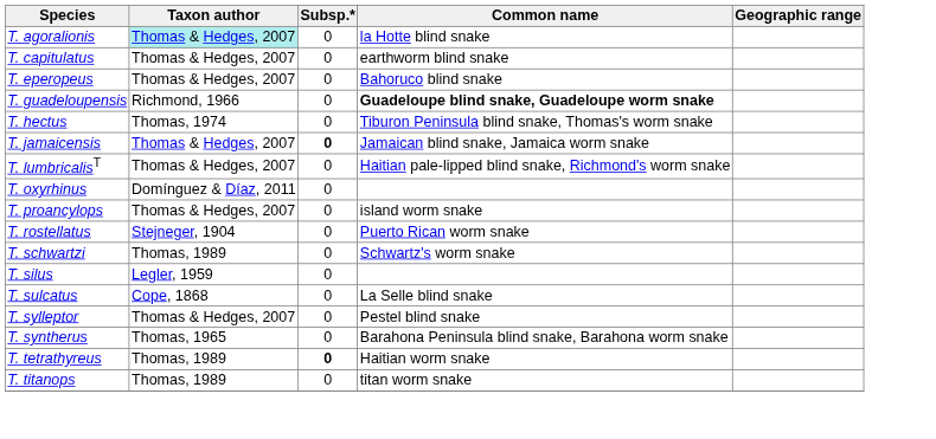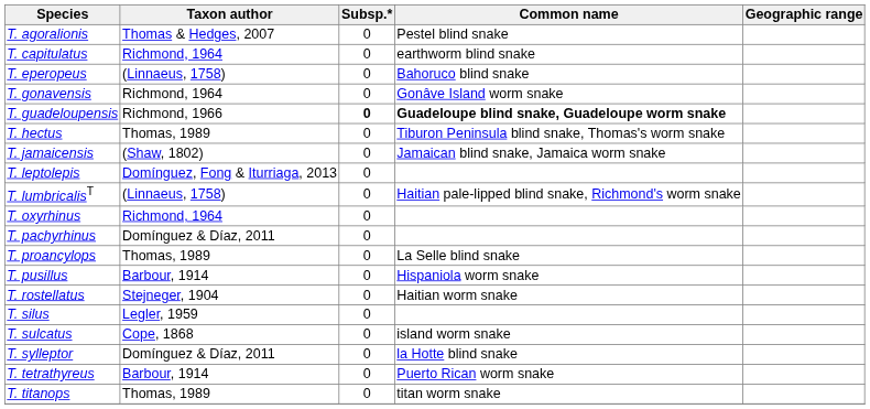 <table cellspacing=0 cellpadding=2 border=1 style="border-collapse: collapse;">
 <tr>
 <th bgcolor="#f0f0f0">Species</th>
 <th bgcolor="#f0f0f0">Taxon author</th>
 <th bgcolor="#f0f0f0">Subsp.*</th>
 <th bgcolor="#f0f0f0">Common name</th>
 <th bgcolor="#f0f0f0">Geographic range</th>
 </tr>
 <tr>
 <td><em><a href='#'>T. agoralionis</a></em></td>
-<td style="background: paleturquoise;"><a href='#'>Thomas</a> & <a href='#'>Hedges</a>, 2007</td>
+<td><a href='#'>Thomas</a> & <a href='#'>Hedges</a>, 2007</td>
 <td align="center">0</td>
-<td><a href='#'>la Hotte</a> blind snake</td>
+<td>Pestel blind snake</td>
 <td></td>
 </tr>
 <tr>
 <td><em><a href='#'>T. capitulatus</a></em></td>
-<td>Thomas & Hedges, 2007</td>
+<td><a href='#'>Richmond, 1964</a></td>
 <td align="center">0</td>
 <td>earthworm blind snake</td>
 <td></td>
 </tr>
 <tr>
 <td><em><a href='#'>T. eperopeus</a></em></td>
-<td>Thomas & Hedges, 2007</td>
+<td>(<a href='#'>Linnaeus</a>, <a href='#'>1758</a>)</td>
 <td align="center">0</td>
 <td><a href='#'>Bahoruco</a> blind snake</td>
 <td></td>
 </tr>
 <tr>
+<td><em><a href='#'>T. gonavensis</a></em></td>
+<td>Richmond, 1964</td>
+<td align="center">0</td>
+<td><a href='#'>Gonâve Island</a> worm snake</td>
+<td></td>
+</tr>
+<tr>
 <td><em><a href='#'>T. guadeloupensis</a></em></td>
 <td>Richmond, 1966</td>
-<td align="center">0</td>
+<td align="center"><strong>0</strong></td>
 <td><strong>Guadeloupe blind snake, Guadeloupe worm snake</strong></td>
 <td></td>
 </tr>
 <tr>
 <td><em><a href='#'>T. hectus</a></em></td>
-<td>Thomas, 1974</td>
+<td>Thomas, 1989</td>
 <td align="center">0</td>
 <td><a href='#'>Tiburon Peninsula</a> blind snake, Thomas's worm snake</td>
 <td></td>
 </tr>
 <tr>
 <td><em><a href='#'>T. jamaicensis</a></em></td>
-<td><a href='#'>Thomas</a> & <a href='#'>Hedges</a>, 2007</td>
-<td align="center"><strong>0</strong></td>
+<td>(<a href='#'>Shaw</a>, 1802)</td>
+<td align="center">0</td>
 <td><a href='#'>Jamaican</a> blind snake, Jamaica worm snake</td>
 <td></td>
 </tr>
 <tr>
+<td><em><a href='#'>T. leptolepis</a></em></td>
+<td><a href='#'>Domínguez</a>, <a href='#'>Fong</a> & <a href='#'>Iturriaga</a>, 2013</td>
+<td align="center">0</td>
+<td></td>
+<td></td>
+</tr>
+<tr>
 <td><em><a href='#'>T. lumbricalis</a></em><span><sup>T</sup></span></td>
-<td>Thomas & Hedges, 2007</td>
+<td>(<a href='#'>Linnaeus</a>, <a href='#'>1758</a>)</td>
 <td align="center">0</td>
 <td><a href='#'>Haitian</a> pale-lipped blind snake, <a href='#'>Richmond's</a> worm snake</td>
 <td></td>
 </tr>
 <tr>
 <td><em><a href='#'>T. oxyrhinus</a></em></td>
-<td>Domínguez & <a href='#'>Díaz</a>, 2011</td>
+<td><a href='#'>Richmond, 1964</a></td>
+<td align="center">0</td>
+<td></td>
+<td></td>
+</tr>
+<tr>
+<td><em><a href='#'>T. pachyrhinus</a></em></td>
+<td>Domínguez & Díaz, 2011</td>
 <td align="center">0</td>
 <td></td>
 <td></td>
 </tr>
 <tr>
 <td><em><a href='#'>T. proancylops</a></em></td>
-<td>Thomas & Hedges, 2007</td>
+<td>Thomas, 1989</td>
 <td align="center">0</td>
-<td>island worm snake</td>
+<td>La Selle blind snake</td>
+<td></td>
+</tr>
+<tr>
+<td><em><a href='#'>T. pusillus</a></em></td>
+<td><a href='#'>Barbour</a>, 1914</td>
+<td align="center">0</td>
+<td><a href='#'>Hispaniola</a> worm snake</td>
 <td></td>
 </tr>
 <tr>
 <td><em><a href='#'>T. rostellatus</a></em></td>
 <td><a href='#'>Stejneger</a>, 1904</td>
 <td align="center">0</td>
-<td><a href='#'>Puerto Rican</a> worm snake</td>
-<td></td>
-</tr>
-<tr>
-<td><em><a href='#'>T. schwartzi</a></em></td>
-<td>Thomas, 1989</td>
-<td align="center">0</td>
-<td><a href='#'>Schwartz's</a> worm snake</td>
+<td>Haitian worm snake</td>
 <td></td>
 </tr>
 <tr>
 <td><em><a href='#'>T. silus</a></em></td>
 <td><a href='#'>Legler</a>, 1959</td>
 <td align="center">0</td>
 <td></td>
 <td></td>
 </tr>
 <tr>
 <td><em><a href='#'>T. sulcatus</a></em></td>
 <td><a href='#'>Cope</a>, 1868</td>
 <td align="center">0</td>
-<td>La Selle blind snake</td>
+<td>island worm snake</td>
 <td></td>
 </tr>
 <tr>
 <td><em><a href='#'>T. sylleptor</a></em></td>
-<td>Thomas & Hedges, 2007</td>
+<td>Domínguez & Díaz, 2011</td>
 <td align="center">0</td>
-<td>Pestel blind snake</td>
-<td></td>
-</tr>
-<tr>
-<td><em><a href='#'>T. syntherus</a></em></td>
-<td>Thomas, 1965</td>
-<td align="center">0</td>
-<td>Barahona Peninsula blind snake, Barahona worm snake</td>
+<td><a href='#'>la Hotte</a> blind snake</td>
 <td></td>
 </tr>
 <tr>
 <td><em><a href='#'>T. tetrathyreus</a></em></td>
-<td>Thomas, 1989</td>
-<td align="center"><strong>0</strong></td>
-<td>Haitian worm snake</td>
+<td><a href='#'>Barbour</a>, 1914</td>
+<td align="center">0</td>
+<td><a href='#'>Puerto Rican</a> worm snake</td>
 <td></td>
 </tr>
 <tr>
 <td><em><a href='#'>T. titanops</a></em></td>
 <td>Thomas, 1989</td>
 <td align="center">0</td>
 <td>titan worm snake</td>
 <td></td>
 </tr>
 <tr>
 </tr>
 </table>
